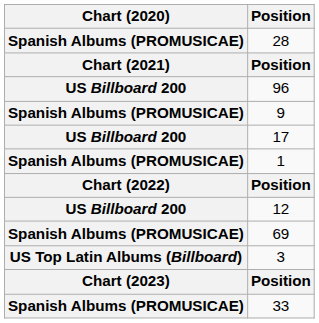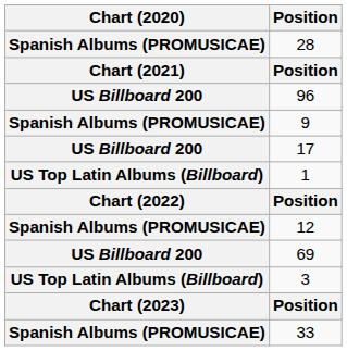 <table class="wikitable sortable plainrowheaders" style="text-align:center">
 <tr>
 <th scope="col">Chart (2020)</th>
 <th scope="col">Position</th>
 </tr>
 <tr>
 <th scope="row">Spanish Albums (PROMUSICAE)</th>
 <td>28</td>
 </tr>
 <tr>
 <th scope="col">Chart (2021)</th>
 <th scope="col">Position</th>
 </tr>
 <tr>
 <th scope="row">US <em>Billboard</em> 200</th>
 <td>96</td>
 </tr>
 <tr>
 <th scope="row">Spanish Albums (PROMUSICAE)</th>
 <td>9</td>
 </tr>
 <tr>
 <th scope="row">US <em>Billboard</em> 200</th>
 <td>17</td>
 </tr>
 <tr>
-<th scope="row">Spanish Albums (PROMUSICAE)</th>
+<th scope="row">US Top Latin Albums (<em>Billboard</em>)</th>
 <td>1</td>
 </tr>
 <tr>
 <th scope="col">Chart (2022)</th>
 <th scope="col">Position</th>
 </tr>
 <tr>
-<th scope="row">US <em>Billboard</em> 200</th>
+<th scope="row">Spanish Albums (PROMUSICAE)</th>
 <td>12</td>
 </tr>
 <tr>
-<th scope="row">Spanish Albums (PROMUSICAE)</th>
+<th scope="row">US <em>Billboard</em> 200</th>
 <td>69</td>
 </tr>
 <tr>
 <th scope="row">US Top Latin Albums (<em>Billboard</em>)</th>
 <td>3</td>
 </tr>
 <tr>
 <th scope="col">Chart (2023)</th>
 <th scope="col">Position</th>
 </tr>
 <tr>
 <th scope="row">Spanish Albums (PROMUSICAE)</th>
 <td>33</td>
 </tr>
 </table>
